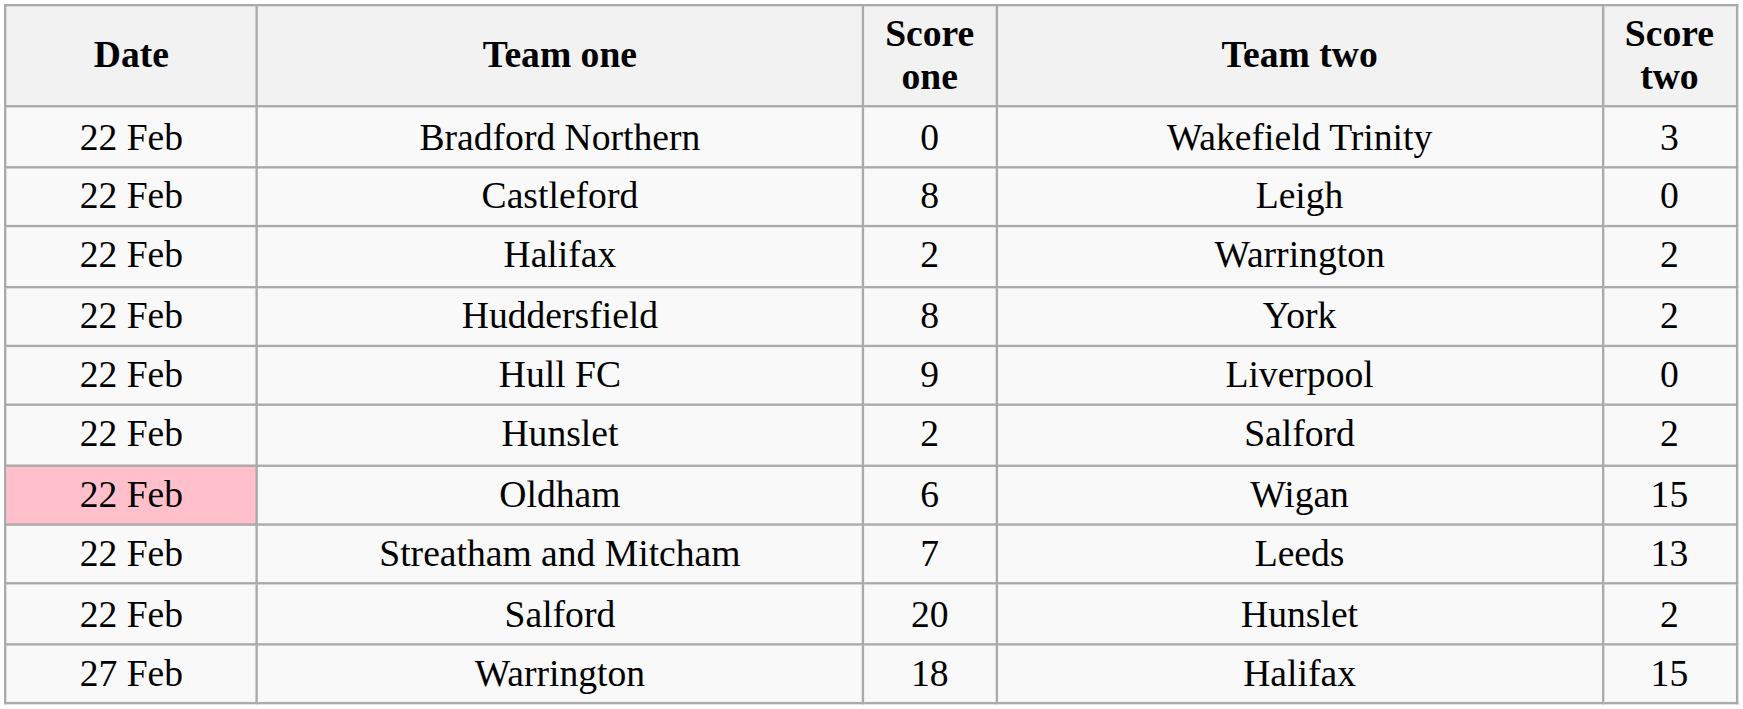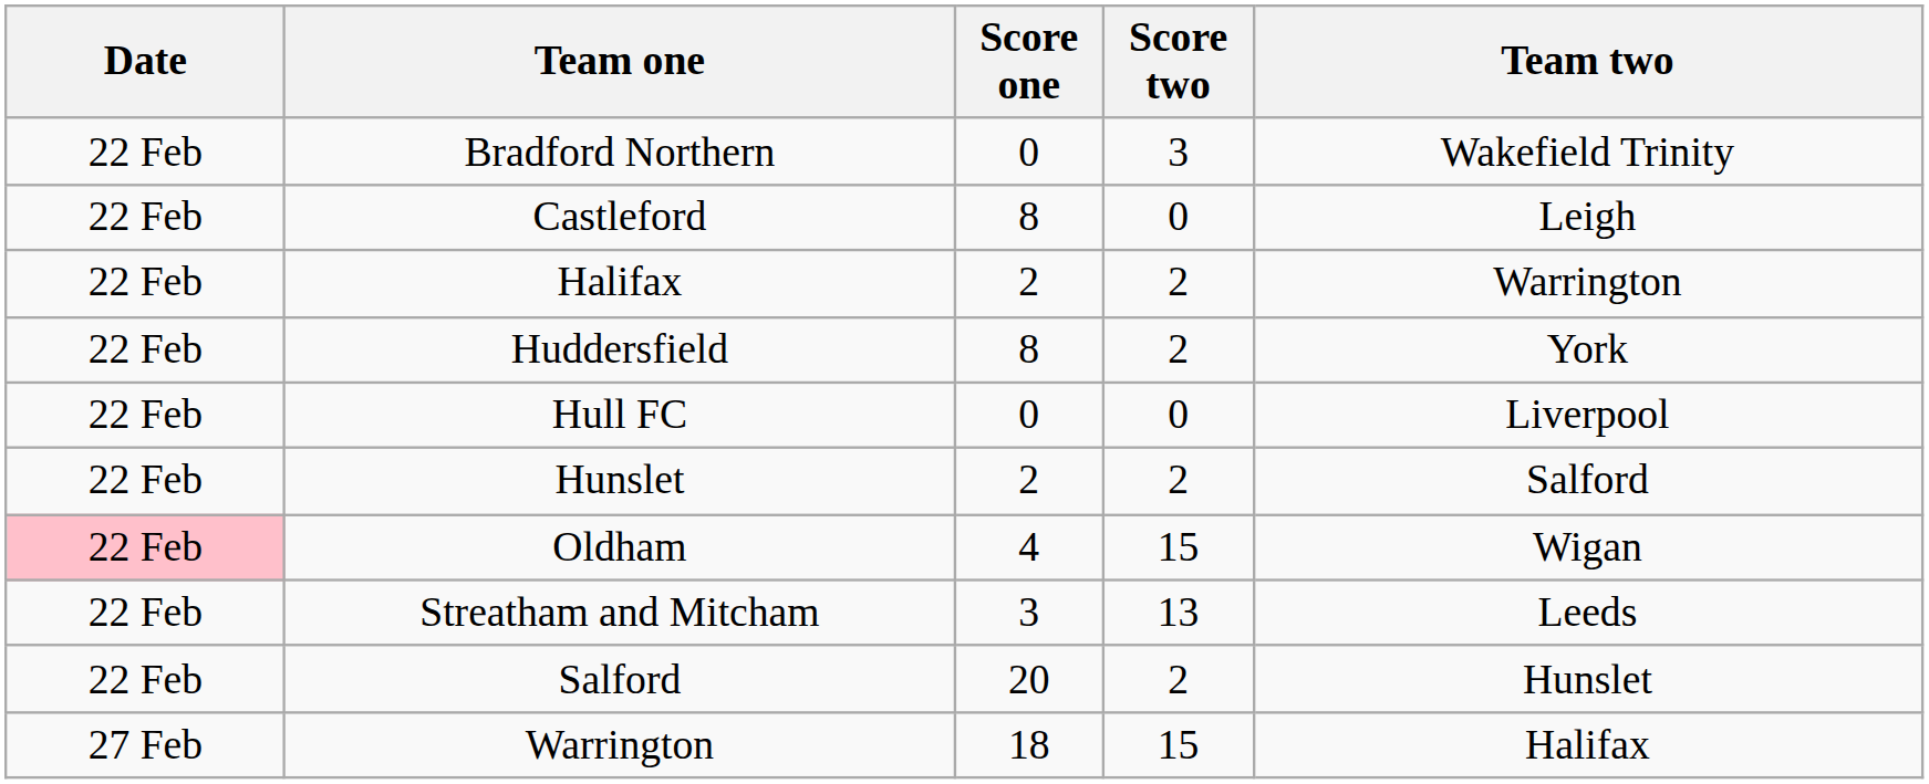 <table class="wikitable" style="text-align: center">
 <tr>
 <th width=100>Date</th>
 <th width=250>Team one</th>
 <th width=50>Score one</th>
+<th width=50>Score two</th>
 <th width=250>Team two</th>
-<th width=50>Score two</th>
 </tr>
 <tr>
 <td>22 Feb</td>
 <td>Bradford Northern</td>
 <td>0</td>
+<td>3</td>
 <td>Wakefield Trinity</td>
-<td>3</td>
 </tr>
 <tr>
 <td>22 Feb</td>
 <td>Castleford</td>
 <td>8</td>
+<td>0</td>
 <td>Leigh</td>
-<td>0</td>
 </tr>
 <tr>
 <td>22 Feb</td>
 <td>Halifax</td>
 <td>2</td>
+<td>2</td>
 <td>Warrington</td>
-<td>2</td>
 </tr>
 <tr>
 <td>22 Feb</td>
 <td>Huddersfield</td>
 <td>8</td>
+<td>2</td>
 <td>York</td>
-<td>2</td>
 </tr>
 <tr>
 <td>22 Feb</td>
 <td>Hull FC</td>
-<td>9</td>
+<td>0</td>
+<td>0</td>
 <td>Liverpool</td>
-<td>0</td>
 </tr>
 <tr>
 <td>22 Feb</td>
 <td>Hunslet</td>
 <td>2</td>
+<td>2</td>
 <td>Salford</td>
-<td>2</td>
 </tr>
 <tr>
 <td style="background: pink;">22 Feb</td>
 <td>Oldham</td>
-<td>6</td>
+<td>4</td>
+<td>15</td>
 <td>Wigan</td>
-<td>15</td>
 </tr>
 <tr>
 <td>22 Feb</td>
 <td>Streatham and Mitcham</td>
-<td>7</td>
+<td>3</td>
+<td>13</td>
 <td>Leeds</td>
-<td>13</td>
 </tr>
 <tr>
 <td>22 Feb</td>
 <td>Salford</td>
 <td>20</td>
+<td>2</td>
 <td>Hunslet</td>
-<td>2</td>
 </tr>
 <tr>
 <td>27 Feb</td>
 <td>Warrington</td>
 <td>18</td>
+<td>15</td>
 <td>Halifax</td>
-<td>15</td>
 </tr>
 </table>
